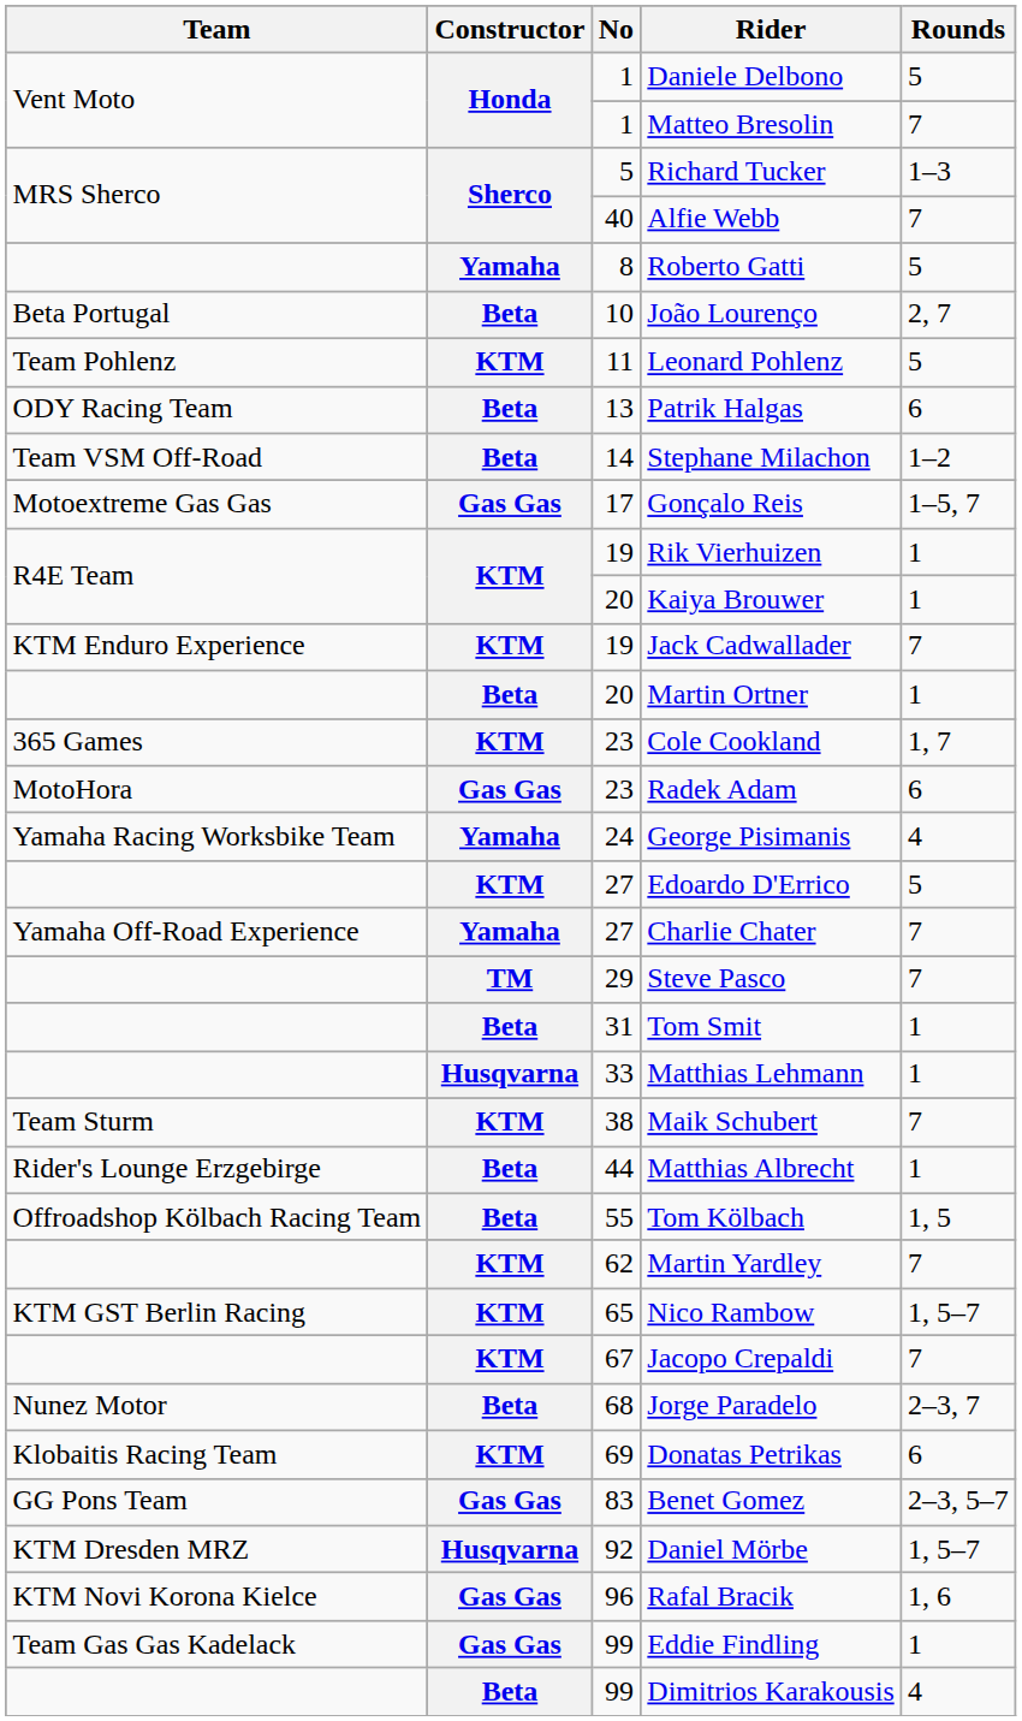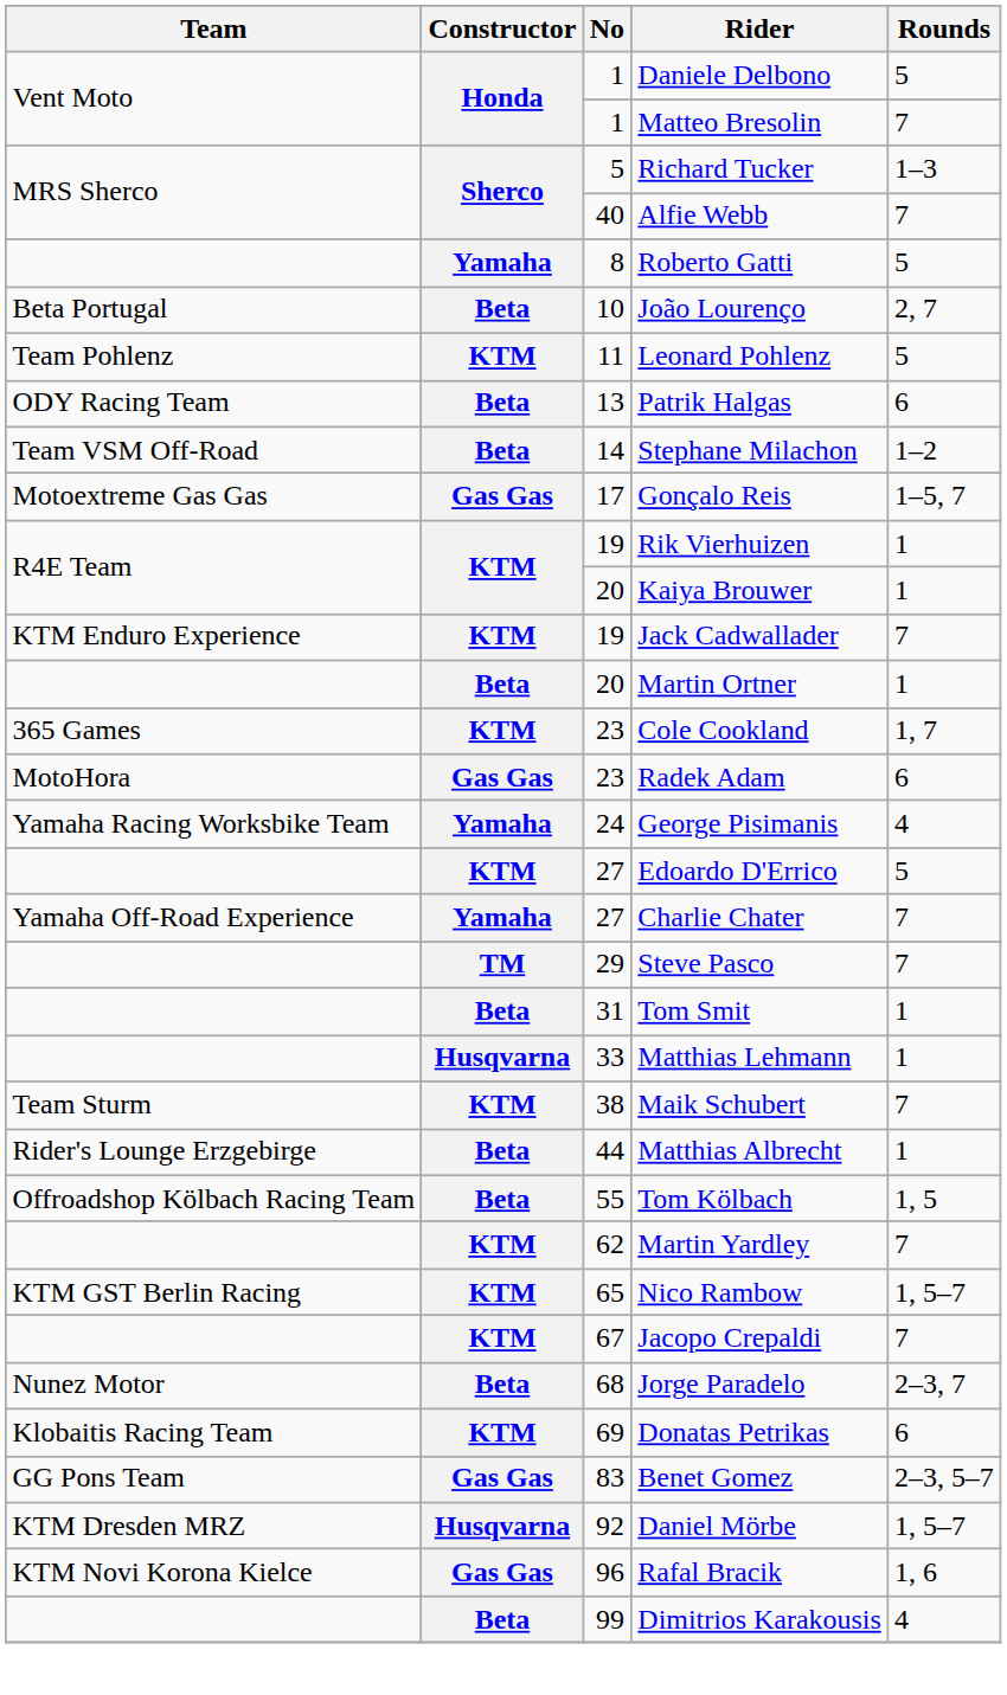 <table class="wikitable" style="font-size: 85%;">
 <tr>
 <th>Team</th>
 <th>Constructor</th>
 <th>No</th>
 <th>Rider</th>
 <th>Rounds</th>
 </tr>
 <tr>
 <td rowspan=2>Vent Moto</td>
 <th rowspan=2><a href='#'>Honda</a></th>
 <td align="right">1</td>
 <td> <a href='#'>Daniele Delbono</a></td>
 <td>5</td>
 </tr>
 <tr>
 <td align="right">1</td>
 <td> <a href='#'>Matteo Bresolin</a></td>
 <td>7</td>
 </tr>
 <tr>
 <td rowspan=2>MRS Sherco</td>
 <th rowspan=2><a href='#'>Sherco</a></th>
 <td align="right">5</td>
 <td> <a href='#'>Richard Tucker</a></td>
 <td>1–3</td>
 </tr>
 <tr>
 <td align="right">40</td>
 <td> <a href='#'>Alfie Webb</a></td>
 <td>7</td>
 </tr>
 <tr>
 <td></td>
 <th><a href='#'>Yamaha</a></th>
 <td align="right">8</td>
 <td> <a href='#'>Roberto Gatti</a></td>
 <td>5</td>
 </tr>
 <tr>
 <td>Beta Portugal</td>
 <th><a href='#'>Beta</a></th>
 <td align="right">10</td>
 <td> <a href='#'>João Lourenço</a></td>
 <td>2, 7</td>
 </tr>
 <tr>
 <td>Team Pohlenz</td>
 <th><a href='#'>KTM</a></th>
 <td align="right">11</td>
 <td> <a href='#'>Leonard Pohlenz</a></td>
 <td>5</td>
 </tr>
 <tr>
 <td>ODY Racing Team</td>
 <th><a href='#'>Beta</a></th>
 <td align="right">13</td>
 <td> <a href='#'>Patrik Halgas</a></td>
 <td>6</td>
 </tr>
 <tr>
 <td>Team VSM Off-Road</td>
 <th><a href='#'>Beta</a></th>
 <td align="right">14</td>
 <td> <a href='#'>Stephane Milachon</a></td>
 <td>1–2</td>
 </tr>
 <tr>
 <td>Motoextreme Gas Gas</td>
 <th><a href='#'>Gas Gas</a></th>
 <td align="right">17</td>
 <td> <a href='#'>Gonçalo Reis</a></td>
 <td>1–5, 7</td>
 </tr>
 <tr>
 <td rowspan=2>R4E Team</td>
 <th rowspan=2><a href='#'>KTM</a></th>
 <td align="right">19</td>
 <td> <a href='#'>Rik Vierhuizen</a></td>
 <td>1</td>
 </tr>
 <tr>
 <td align="right">20</td>
 <td> <a href='#'>Kaiya Brouwer</a></td>
 <td>1</td>
 </tr>
 <tr>
 <td>KTM Enduro Experience</td>
 <th><a href='#'>KTM</a></th>
 <td align="right">19</td>
 <td> <a href='#'>Jack Cadwallader</a></td>
 <td>7</td>
 </tr>
 <tr>
 <td></td>
 <th><a href='#'>Beta</a></th>
 <td align="right">20</td>
 <td> <a href='#'>Martin Ortner</a></td>
 <td>1</td>
 </tr>
 <tr>
 <td>365 Games</td>
 <th><a href='#'>KTM</a></th>
 <td align="right">23</td>
 <td> <a href='#'>Cole Cookland</a></td>
 <td>1, 7</td>
 </tr>
 <tr>
 <td>MotoHora</td>
 <th><a href='#'>Gas Gas</a></th>
 <td align="right">23</td>
 <td> <a href='#'>Radek Adam</a></td>
 <td>6</td>
 </tr>
 <tr>
 <td>Yamaha Racing Worksbike Team</td>
 <th><a href='#'>Yamaha</a></th>
 <td align="right">24</td>
 <td> <a href='#'>George Pisimanis</a></td>
 <td>4</td>
 </tr>
 <tr>
 <td></td>
 <th><a href='#'>KTM</a></th>
 <td align="right">27</td>
 <td> <a href='#'>Edoardo D'Errico</a></td>
 <td>5</td>
 </tr>
 <tr>
 <td>Yamaha Off-Road Experience</td>
 <th><a href='#'>Yamaha</a></th>
 <td align="right">27</td>
 <td> <a href='#'>Charlie Chater</a></td>
 <td>7</td>
 </tr>
 <tr>
 <td></td>
 <th><a href='#'>TM</a></th>
 <td align="right">29</td>
 <td> <a href='#'>Steve Pasco</a></td>
 <td>7</td>
 </tr>
 <tr>
 <td></td>
 <th><a href='#'>Beta</a></th>
 <td align="right">31</td>
 <td> <a href='#'>Tom Smit</a></td>
 <td>1</td>
 </tr>
 <tr>
 <td></td>
 <th><a href='#'>Husqvarna</a></th>
 <td align="right">33</td>
 <td> <a href='#'>Matthias Lehmann</a></td>
 <td>1</td>
 </tr>
 <tr>
 <td>Team Sturm</td>
 <th><a href='#'>KTM</a></th>
 <td align="right">38</td>
 <td> <a href='#'>Maik Schubert</a></td>
 <td>7</td>
 </tr>
 <tr>
 <td>Rider's Lounge Erzgebirge</td>
 <th><a href='#'>Beta</a></th>
 <td align="right">44</td>
 <td> <a href='#'>Matthias Albrecht</a></td>
 <td>1</td>
 </tr>
 <tr>
 <td>Offroadshop Kölbach Racing Team</td>
 <th><a href='#'>Beta</a></th>
 <td align="right">55</td>
 <td> <a href='#'>Tom Kölbach</a></td>
 <td>1, 5</td>
 </tr>
 <tr>
 <td></td>
 <th><a href='#'>KTM</a></th>
 <td align="right">62</td>
 <td> <a href='#'>Martin Yardley</a></td>
 <td>7</td>
 </tr>
 <tr>
 <td>KTM GST Berlin Racing</td>
 <th><a href='#'>KTM</a></th>
 <td align="right">65</td>
 <td> <a href='#'>Nico Rambow</a></td>
 <td>1, 5–7</td>
 </tr>
 <tr>
 <td></td>
 <th><a href='#'>KTM</a></th>
 <td align="right">67</td>
 <td> <a href='#'>Jacopo Crepaldi</a></td>
 <td>7</td>
 </tr>
 <tr>
 <td>Nunez Motor</td>
 <th><a href='#'>Beta</a></th>
 <td align="right">68</td>
 <td> <a href='#'>Jorge Paradelo</a></td>
 <td>2–3, 7</td>
 </tr>
 <tr>
 <td>Klobaitis Racing Team</td>
 <th><a href='#'>KTM</a></th>
 <td align="right">69</td>
 <td> <a href='#'>Donatas Petrikas</a></td>
 <td>6</td>
 </tr>
 <tr>
 <td>GG Pons Team</td>
 <th><a href='#'>Gas Gas</a></th>
 <td align="right">83</td>
 <td> <a href='#'>Benet Gomez</a></td>
 <td>2–3, 5–7</td>
 </tr>
 <tr>
 <td>KTM Dresden MRZ</td>
 <th><a href='#'>Husqvarna</a></th>
 <td align="right">92</td>
 <td> <a href='#'>Daniel Mörbe</a></td>
 <td>1, 5–7</td>
 </tr>
 <tr>
 <td>KTM Novi Korona Kielce</td>
 <th><a href='#'>Gas Gas</a></th>
 <td align="right">96</td>
 <td> <a href='#'>Rafal Bracik</a></td>
 <td>1, 6</td>
 </tr>
 <tr>
-<td>Team Gas Gas Kadelack</td>
-<th><a href='#'>Gas Gas</a></th>
-<td align="right">99</td>
-<td> <a href='#'>Eddie Findling</a></td>
-<td>1</td>
-</tr>
-<tr>
 <td></td>
 <th><a href='#'>Beta</a></th>
 <td align="right">99</td>
 <td> <a href='#'>Dimitrios Karakousis</a></td>
 <td>4</td>
 </tr>
 <tr>
 </tr>
 </table>
